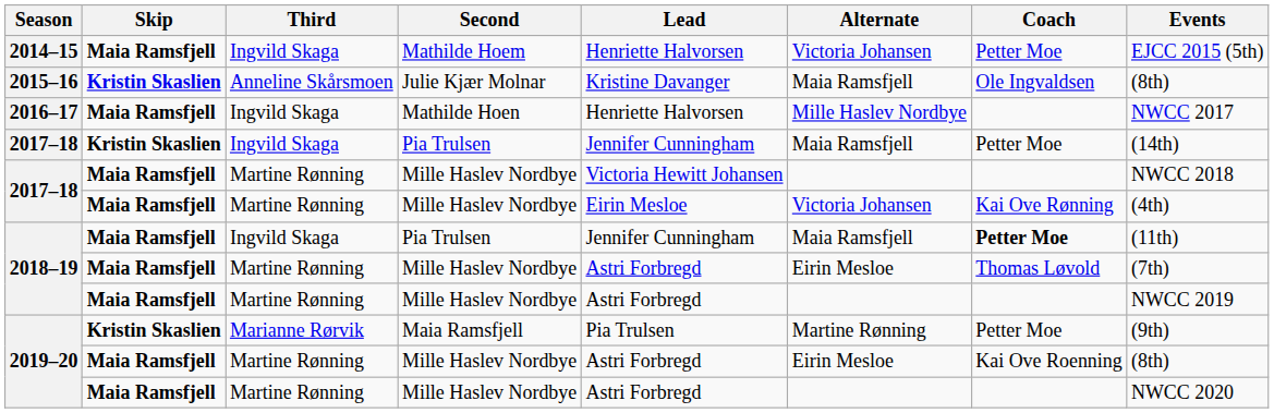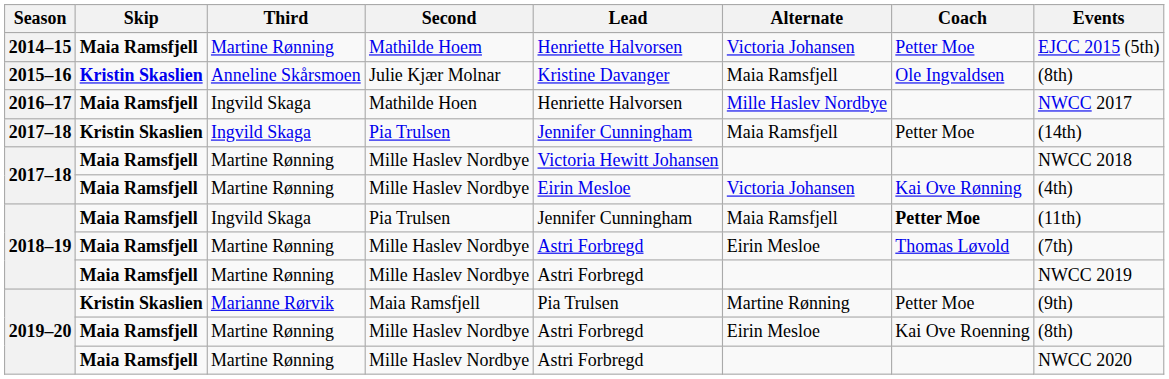 <table class="wikitable">
 <tr>
 <th scope="col">Season</th>
 <th scope="col">Skip</th>
 <th scope="col">Third</th>
 <th scope="col">Second</th>
 <th scope="col">Lead</th>
 <th scope="col">Alternate</th>
 <th scope="col">Coach</th>
 <th scope="col">Events</th>
 </tr>
 <tr>
 <th scope="row">2014–15</th>
 <td><strong>Maia Ramsfjell</strong></td>
-<td><a href='#'>Ingvild Skaga</a></td>
+<td><a href='#'>Martine Rønning</a></td>
 <td><a href='#'>Mathilde Hoem</a></td>
 <td><a href='#'>Henriette Halvorsen</a></td>
 <td><a href='#'>Victoria Johansen</a></td>
 <td><a href='#'>Petter Moe</a></td>
 <td><a href='#'>EJCC 2015</a> (5th)</td>
 </tr>
 <tr>
 <th scope="row">2015–16</th>
 <td><strong><a href='#'>Kristin Skaslien</a></strong></td>
 <td><a href='#'>Anneline Skårsmoen</a></td>
 <td>Julie Kjær Molnar</td>
 <td><a href='#'>Kristine Davanger</a></td>
 <td>Maia Ramsfjell</td>
 <td><a href='#'>Ole Ingvaldsen</a></td>
 <td> (8th)</td>
 </tr>
 <tr>
 <th scope="row">2016–17</th>
 <td><strong>Maia Ramsfjell</strong></td>
 <td>Ingvild Skaga</td>
 <td>Mathilde Hoen</td>
 <td>Henriette Halvorsen</td>
 <td><a href='#'>Mille Haslev Nordbye</a></td>
 <td></td>
 <td><a href='#'>NWCC</a> 2017 </td>
 </tr>
 <tr>
 <th scope="row">2017–18</th>
 <td><strong>Kristin Skaslien</strong></td>
 <td><a href='#'>Ingvild Skaga</a></td>
 <td><a href='#'>Pia Trulsen</a></td>
 <td><a href='#'>Jennifer Cunningham</a></td>
 <td>Maia Ramsfjell</td>
 <td>Petter Moe</td>
 <td> (14th)</td>
 </tr>
 <tr>
 <th scope="row" rowspan="2">2017–18</th>
 <td><strong>Maia Ramsfjell</strong></td>
 <td>Martine Rønning</td>
 <td>Mille Haslev Nordbye</td>
 <td><a href='#'>Victoria Hewitt Johansen</a></td>
 <td></td>
 <td></td>
 <td>NWCC 2018 </td>
 </tr>
 <tr>
 <td><strong>Maia Ramsfjell</strong></td>
 <td>Martine Rønning</td>
 <td>Mille Haslev Nordbye</td>
 <td><a href='#'>Eirin Mesloe</a></td>
 <td><a href='#'>Victoria Johansen</a></td>
 <td><a href='#'>Kai Ove Rønning</a></td>
 <td> (4th)</td>
 </tr>
 <tr>
 <th scope="row" rowspan="3">2018–19</th>
 <td><strong>Maia Ramsfjell</strong></td>
 <td>Ingvild Skaga</td>
 <td>Pia Trulsen</td>
 <td>Jennifer Cunningham</td>
 <td>Maia Ramsfjell</td>
 <td><strong>Petter Moe</strong></td>
 <td> (11th)</td>
 </tr>
 <tr>
 <td><strong>Maia Ramsfjell</strong></td>
 <td>Martine Rønning</td>
 <td>Mille Haslev Nordbye</td>
 <td><a href='#'>Astri Forbregd</a></td>
 <td>Eirin Mesloe</td>
 <td><a href='#'>Thomas Løvold</a></td>
 <td> (7th)</td>
 </tr>
 <tr>
 <td><strong>Maia Ramsfjell</strong></td>
 <td>Martine Rønning</td>
 <td>Mille Haslev Nordbye</td>
 <td>Astri Forbregd</td>
 <td></td>
 <td></td>
 <td>NWCC 2019 </td>
 </tr>
 <tr>
 <th scope="row" rowspan="3">2019–20</th>
 <td><strong>Kristin Skaslien</strong></td>
 <td><a href='#'>Marianne Rørvik</a></td>
 <td>Maia Ramsfjell</td>
 <td>Pia Trulsen</td>
 <td>Martine Rønning</td>
 <td>Petter Moe</td>
 <td> (9th)</td>
 </tr>
 <tr>
 <td><strong>Maia Ramsfjell</strong></td>
 <td>Martine Rønning</td>
 <td>Mille Haslev Nordbye</td>
 <td>Astri Forbregd</td>
 <td>Eirin Mesloe</td>
 <td>Kai Ove Roenning</td>
 <td> (8th)</td>
 </tr>
 <tr>
 <td><strong>Maia Ramsfjell</strong></td>
 <td>Martine Rønning</td>
 <td>Mille Haslev Nordbye</td>
 <td>Astri Forbregd</td>
 <td></td>
 <td></td>
 <td>NWCC 2020 </td>
 </tr>
 </table>
